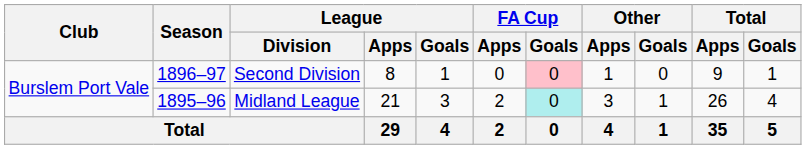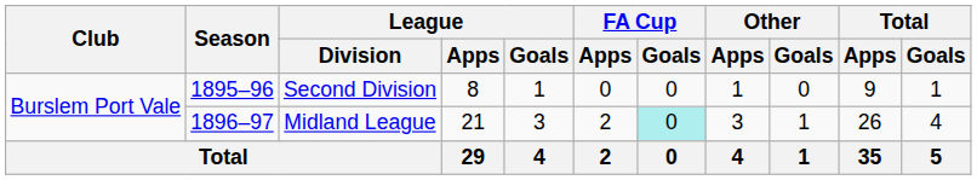 <table class="wikitable" style="text-align:center">
 <tr>
 <th rowspan="2">Club</th>
 <th rowspan="2">Season</th>
 <th colspan="3">League</th>
 <th colspan="2"><a href='#'>FA Cup</a></th>
 <th colspan="2">Other</th>
 <th colspan="2">Total</th>
 </tr>
 <tr>
 <th>Division</th>
 <th>Apps</th>
 <th>Goals</th>
 <th>Apps</th>
 <th>Goals</th>
 <th>Apps</th>
 <th>Goals</th>
 <th>Apps</th>
 <th>Goals</th>
 </tr>
 <tr>
 <td rowspan="2"><a href='#'>Burslem Port Vale</a></td>
-<td><a href='#'>1896–97</a></td>
+<td><a href='#'>1895–96</a></td>
 <td><a href='#'>Second Division</a></td>
 <td>8</td>
 <td>1</td>
 <td>0</td>
-<td style="background: pink;">0</td>
+<td>0</td>
 <td>1</td>
 <td>0</td>
 <td>9</td>
 <td>1</td>
 </tr>
 <tr>
-<td><a href='#'>1895–96</a></td>
+<td><a href='#'>1896–97</a></td>
 <td><a href='#'>Midland League</a></td>
 <td>21</td>
 <td>3</td>
 <td>2</td>
 <td style="background: paleturquoise;">0</td>
 <td>3</td>
 <td>1</td>
 <td>26</td>
 <td>4</td>
 </tr>
 <tr>
 <th colspan="3">Total</th>
 <th>29</th>
 <th>4</th>
 <th>2</th>
 <th>0</th>
 <th>4</th>
 <th>1</th>
 <th>35</th>
 <th>5</th>
 </tr>
 </table>
